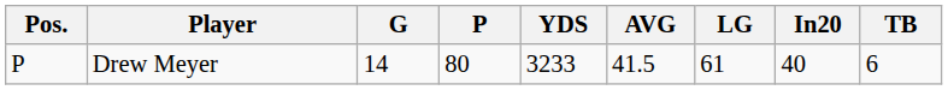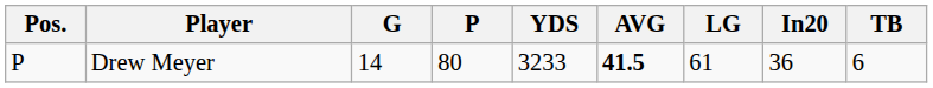 <table class="wikitable sortable">
 <tr>
 <th bgcolor="#DDDDFF" width="6%">Pos.</th>
 <th bgcolor="#DDDDFF" width="20%">Player</th>
 <th bgcolor="#DDDDFF" width="6%">G</th>
 <th bgcolor="#DDDDFF" width="6%">P</th>
 <th bgcolor="#DDDDFF" width="6%">YDS</th>
 <th bgcolor="#DDDDFF" width="6%">AVG</th>
 <th bgcolor="#DDDDFF" width="6%">LG</th>
 <th bgcolor="#DDDDFF" width="6%">In20</th>
 <th bgcolor="#DDDDFF" width="6%">TB</th>
 </tr>
 <tr>
 <td>P</td>
 <td>Drew Meyer</td>
 <td>14</td>
 <td>80</td>
 <td>3233</td>
-<td>41.5</td>
+<td><strong>41.5</strong></td>
 <td>61</td>
-<td>40</td>
+<td>36</td>
 <td>6</td>
 </tr>
 </table>
